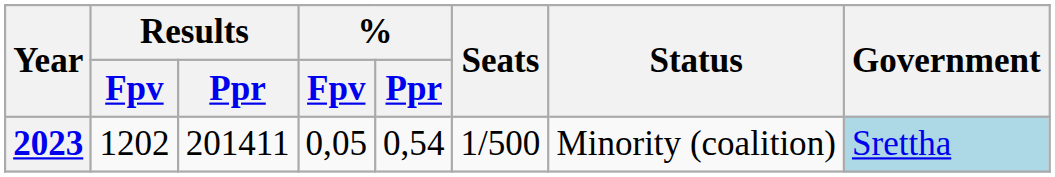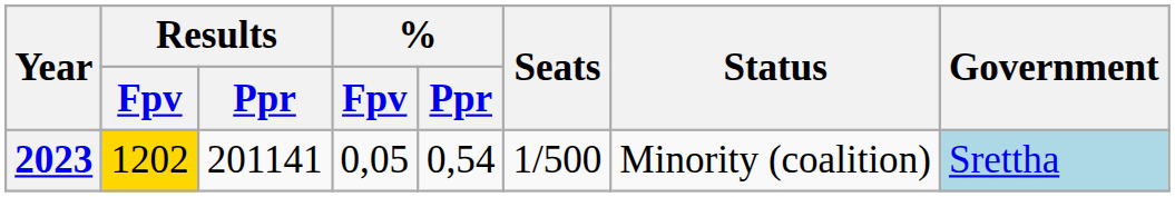 <table class="wikitable">
 <tr>
 <th rowspan="2">Year</th>
 <th colspan="2">Results</th>
 <th colspan="2">%</th>
 <th rowspan="2">Seats</th>
 <th rowspan="2">Status</th>
 <th rowspan="2">Government</th>
 </tr>
 <tr>
 <th><a href='#'>Fpv</a></th>
 <th><a href='#'>Ppr</a></th>
 <th><a href='#'>Fpv</a></th>
 <th><a href='#'>Ppr</a></th>
 </tr>
 <tr>
 <th><a href='#'>2023</a></th>
-<td>1202</td>
-<td>201411</td>
+<td style="background: gold;">1202</td>
+<td>201141</td>
 <td>0,05</td>
 <td>0,54</td>
 <td>1/500</td>
 <td>Minority (coalition)</td>
 <td style="background: lightblue;"><a href='#'>Srettha</a></td>
 </tr>
 </table>
